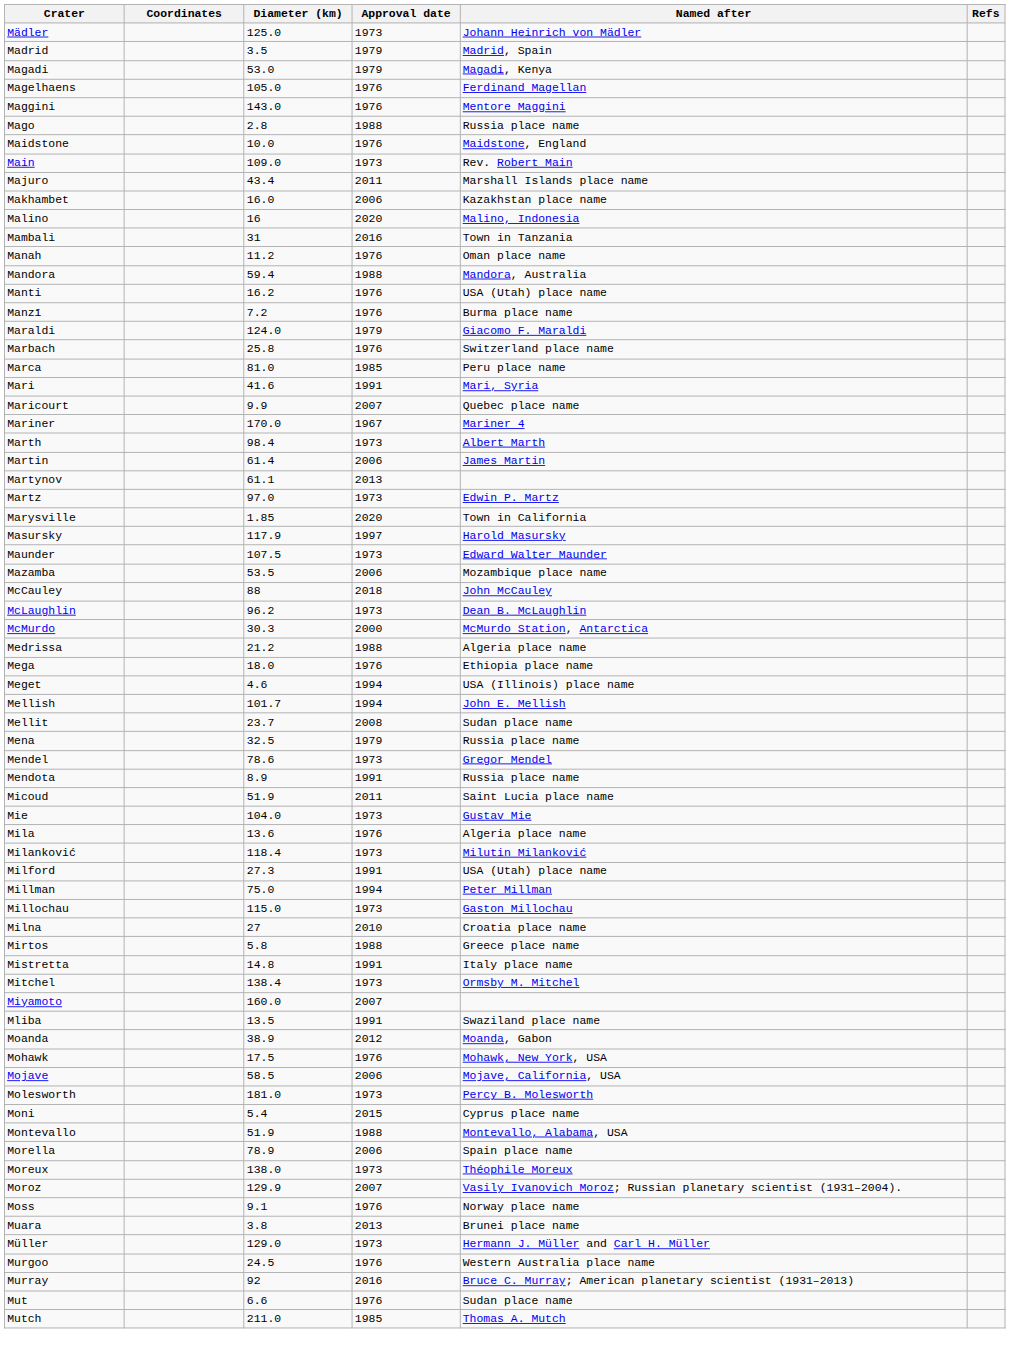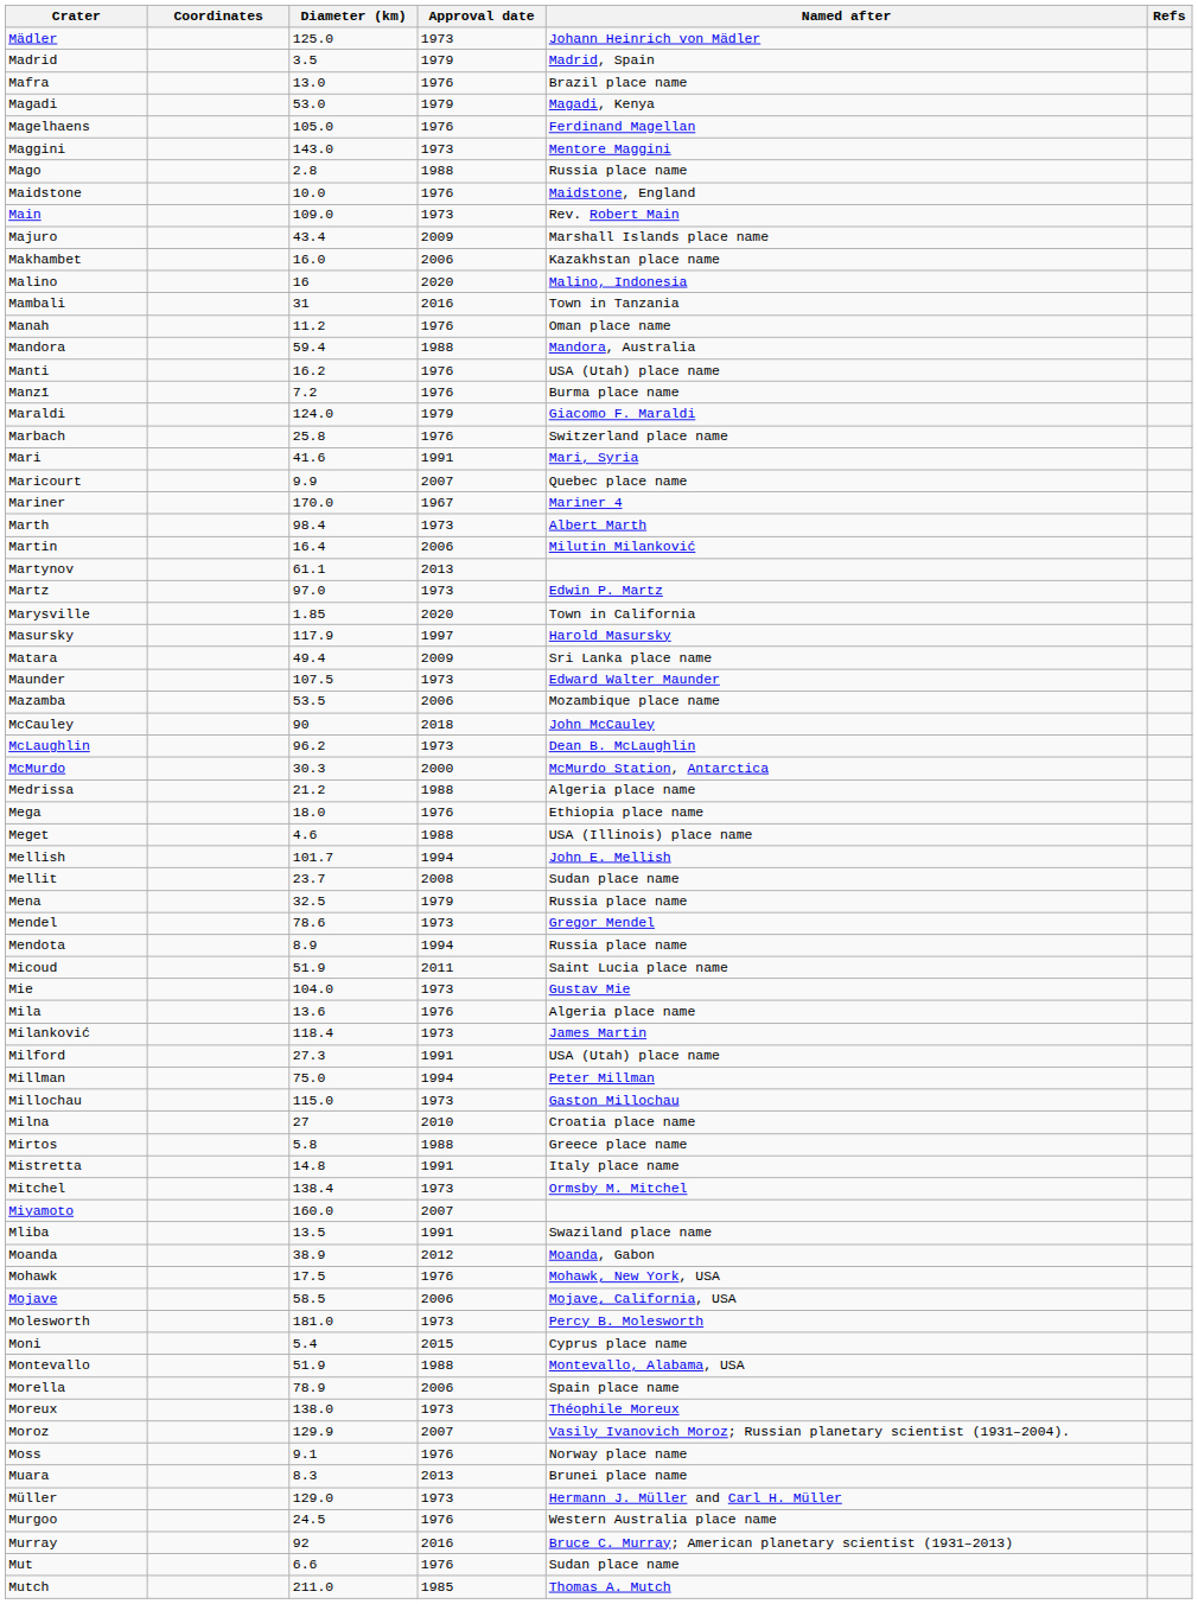 <table class="wikitable" style="min-width: 90%;">
 <tr>
 <th style="width:10em">Crater</th>
 <th style="width:10em">Coordinates</th>
 <th>Diameter (km)</th>
 <th>Approval date</th>
 <th>Named after</th>
 <th>Refs</th>
 </tr>
 <tr id="Madler">
 <td><a href='#'>Mädler</a></td>
 <td></td>
 <td>125.0</td>
 <td>1973</td>
 <td><a href='#'>Johann Heinrich von Mädler</a></td>
 <td></td>
 </tr>
 <tr id="Madrid">
 <td>Madrid</td>
 <td></td>
 <td>3.5</td>
 <td>1979</td>
 <td><a href='#'>Madrid</a>, Spain</td>
 <td></td>
 </tr>
+<tr id="Mafra">
+<td>Mafra</td>
+<td></td>
+<td>13.0</td>
+<td>1976</td>
+<td>Brazil place name</td>
+<td></td>
+</tr>
 <tr id="Magadi">
 <td>Magadi</td>
 <td></td>
 <td>53.0</td>
 <td>1979</td>
 <td><a href='#'>Magadi</a>, Kenya</td>
 <td></td>
 </tr>
 <tr id="Magelhaens">
 <td>Magelhaens</td>
 <td></td>
 <td>105.0</td>
 <td>1976</td>
 <td><a href='#'>Ferdinand Magellan</a></td>
 <td></td>
 </tr>
 <tr id="Maggini">
 <td>Maggini</td>
 <td></td>
 <td>143.0</td>
-<td>1976</td>
+<td>1973</td>
 <td><a href='#'>Mentore Maggini</a></td>
 <td></td>
 </tr>
 <tr id="Mago">
 <td>Mago</td>
 <td></td>
 <td>2.8</td>
 <td>1988</td>
 <td>Russia place name</td>
 <td></td>
 </tr>
 <tr id="Maidstone">
 <td>Maidstone</td>
 <td></td>
 <td>10.0</td>
 <td>1976</td>
 <td><a href='#'>Maidstone</a>, England</td>
 <td></td>
 </tr>
 <tr id="Main">
 <td><a href='#'>Main</a></td>
 <td></td>
 <td>109.0</td>
 <td>1973</td>
 <td>Rev. <a href='#'>Robert Main</a></td>
 <td></td>
 </tr>
 <tr id="Majuro">
 <td>Majuro</td>
 <td></td>
 <td>43.4</td>
-<td>2011</td>
+<td>2009</td>
 <td>Marshall Islands place name</td>
 <td></td>
 </tr>
 <tr id="Makhambet">
 <td>Makhambet</td>
 <td></td>
 <td>16.0</td>
 <td>2006</td>
 <td>Kazakhstan place name</td>
 <td></td>
 </tr>
 <tr id="Malino">
 <td>Malino</td>
 <td></td>
 <td>16</td>
 <td>2020</td>
 <td><a href='#'>Malino, Indonesia</a></td>
 <td></td>
 </tr>
 <tr id="Mambali">
 <td>Mambali</td>
 <td></td>
 <td>31</td>
 <td>2016</td>
 <td>Town in Tanzania</td>
 <td></td>
 </tr>
 <tr id="Manah">
 <td>Manah</td>
 <td></td>
 <td>11.2</td>
 <td>1976</td>
 <td>Oman place name</td>
 <td></td>
 </tr>
 <tr id="Mandora">
 <td>Mandora</td>
 <td></td>
 <td>59.4</td>
 <td>1988</td>
 <td><a href='#'>Mandora</a>, Australia</td>
 <td></td>
 </tr>
 <tr id="Manti">
 <td>Manti</td>
 <td></td>
 <td>16.2</td>
 <td>1976</td>
 <td>USA (Utah) place name</td>
 <td></td>
 </tr>
 <tr id="Manzi">
 <td>Manzī</td>
 <td></td>
 <td>7.2</td>
 <td>1976</td>
 <td>Burma place name</td>
 <td></td>
 </tr>
 <tr id="Maraldi">
 <td>Maraldi</td>
 <td></td>
 <td>124.0</td>
 <td>1979</td>
 <td><a href='#'>Giacomo F. Maraldi</a></td>
 <td></td>
 </tr>
 <tr id="Marbach">
 <td>Marbach</td>
 <td></td>
 <td>25.8</td>
 <td>1976</td>
 <td>Switzerland place name</td>
 <td></td>
 </tr>
-<tr id="Marca">
-<td>Marca</td>
-<td></td>
-<td>81.0</td>
-<td>1985</td>
-<td>Peru place name</td>
-<td></td>
-</tr>
 <tr id="Mari">
 <td>Mari</td>
 <td></td>
 <td>41.6</td>
 <td>1991</td>
 <td><a href='#'>Mari, Syria</a></td>
 <td></td>
 </tr>
 <tr id="Maricourt">
 <td>Maricourt</td>
 <td></td>
 <td>9.9</td>
 <td>2007</td>
 <td>Quebec place name</td>
 <td></td>
 </tr>
 <tr id="Mariner">
 <td>Mariner</td>
 <td></td>
 <td>170.0</td>
 <td>1967</td>
 <td><a href='#'>Mariner 4</a></td>
 <td></td>
 </tr>
 <tr id="Marth">
 <td>Marth</td>
 <td></td>
 <td>98.4</td>
 <td>1973</td>
 <td><a href='#'>Albert Marth</a></td>
 <td></td>
 </tr>
 <tr id="Martin">
 <td>Martin</td>
 <td></td>
-<td>61.4</td>
+<td>16.4</td>
 <td>2006</td>
-<td><a href='#'>James Martin</a></td>
+<td><a href='#'>Milutin Milanković</a></td>
 <td></td>
 </tr>
 <tr id="Martynov">
 <td>Martynov</td>
 <td></td>
 <td>61.1</td>
 <td>2013</td>
 <td></td>
 <td></td>
 </tr>
 <tr id="Martz">
 <td>Martz</td>
 <td></td>
 <td>97.0</td>
 <td>1973</td>
 <td><a href='#'>Edwin P. Martz</a></td>
 <td></td>
 </tr>
 <tr id="Marysville">
 <td>Marysville</td>
 <td></td>
 <td>1.85</td>
 <td>2020</td>
 <td>Town in California</td>
 <td></td>
 </tr>
 <tr id="Masursky">
 <td>Masursky</td>
 <td></td>
 <td>117.9</td>
 <td>1997</td>
 <td><a href='#'>Harold Masursky</a></td>
 <td></td>
 </tr>
+<tr id="Matara">
+<td>Matara</td>
+<td></td>
+<td>49.4</td>
+<td>2009</td>
+<td>Sri Lanka place name</td>
+<td></td>
+</tr>
 <tr id="Maunder">
 <td>Maunder</td>
 <td></td>
 <td>107.5</td>
 <td>1973</td>
 <td><a href='#'>Edward Walter Maunder</a></td>
 <td></td>
 </tr>
 <tr id="Mazamba">
 <td>Mazamba</td>
 <td></td>
 <td>53.5</td>
 <td>2006</td>
 <td>Mozambique place name</td>
 <td></td>
 </tr>
 <tr id="McCauley">
 <td>McCauley</td>
 <td></td>
-<td>88</td>
+<td>90</td>
 <td>2018</td>
 <td><a href='#'>John McCauley</a></td>
 <td></td>
 </tr>
 <tr id="McLaughlin">
 <td><a href='#'>McLaughlin</a></td>
 <td></td>
 <td>96.2</td>
 <td>1973</td>
 <td><a href='#'>Dean B. McLaughlin</a></td>
 <td></td>
 </tr>
 <tr id="McMurdo">
 <td><a href='#'>McMurdo</a></td>
 <td></td>
 <td>30.3</td>
 <td>2000</td>
 <td><a href='#'>McMurdo Station</a>, <a href='#'>Antarctica</a></td>
 <td></td>
 </tr>
 <tr id="Medrissa">
 <td>Medrissa</td>
 <td></td>
 <td>21.2</td>
 <td>1988</td>
 <td>Algeria place name</td>
 <td></td>
 </tr>
 <tr id="Mega">
 <td>Mega</td>
 <td></td>
 <td>18.0</td>
 <td>1976</td>
 <td>Ethiopia place name</td>
 <td></td>
 </tr>
 <tr id="Meget">
 <td>Meget</td>
 <td></td>
 <td>4.6</td>
-<td>1994</td>
+<td>1988</td>
 <td>USA (Illinois) place name</td>
 <td></td>
 </tr>
 <tr id="Mellish">
 <td>Mellish</td>
 <td></td>
 <td>101.7</td>
 <td>1994</td>
 <td><a href='#'>John E. Mellish</a></td>
 <td></td>
 </tr>
 <tr id="Mellit">
 <td>Mellit</td>
 <td></td>
 <td>23.7</td>
 <td>2008</td>
 <td>Sudan place name</td>
 <td></td>
 </tr>
 <tr id="Mena">
 <td>Mena</td>
 <td></td>
 <td>32.5</td>
 <td>1979</td>
 <td>Russia place name</td>
 <td></td>
 </tr>
 <tr id="Mendel">
 <td>Mendel</td>
 <td></td>
 <td>78.6</td>
 <td>1973</td>
 <td><a href='#'>Gregor Mendel</a></td>
 <td></td>
 </tr>
 <tr id="Mendota">
 <td>Mendota</td>
 <td></td>
 <td>8.9</td>
-<td>1991</td>
+<td>1994</td>
 <td>Russia place name</td>
 <td></td>
 </tr>
 <tr id="Micoud">
 <td>Micoud</td>
 <td></td>
 <td>51.9</td>
 <td>2011</td>
 <td>Saint Lucia place name</td>
 <td></td>
 </tr>
 <tr id="Mie">
 <td>Mie</td>
 <td></td>
 <td>104.0</td>
 <td>1973</td>
 <td><a href='#'>Gustav Mie</a></td>
 <td></td>
 </tr>
 <tr id="Mila">
 <td>Mila</td>
 <td></td>
 <td>13.6</td>
 <td>1976</td>
 <td>Algeria place name</td>
 <td></td>
 </tr>
 <tr id="Milankovic">
 <td>Milanković</td>
 <td></td>
 <td>118.4</td>
 <td>1973</td>
-<td><a href='#'>Milutin Milanković</a></td>
+<td><a href='#'>James Martin</a></td>
 <td></td>
 </tr>
 <tr id="Milford">
 <td>Milford</td>
 <td></td>
 <td>27.3</td>
 <td>1991</td>
 <td>USA (Utah) place name</td>
 <td></td>
 </tr>
 <tr id="Millman">
 <td>Millman</td>
 <td></td>
 <td>75.0</td>
 <td>1994</td>
 <td><a href='#'>Peter Millman</a></td>
 <td></td>
 </tr>
 <tr id="Millochau">
 <td>Millochau</td>
 <td></td>
 <td>115.0</td>
 <td>1973</td>
 <td><a href='#'>Gaston Millochau</a></td>
 <td></td>
 </tr>
 <tr id="Milna">
 <td>Milna</td>
 <td></td>
 <td>27</td>
 <td>2010</td>
 <td>Croatia place name</td>
 <td></td>
 </tr>
 <tr id="Mirtos">
 <td>Mirtos</td>
 <td></td>
 <td>5.8</td>
 <td>1988</td>
 <td>Greece place name</td>
 <td></td>
 </tr>
 <tr id="Mistretta">
 <td>Mistretta</td>
 <td></td>
 <td>14.8</td>
 <td>1991</td>
 <td>Italy place name</td>
 <td></td>
 </tr>
 <tr id="Mitchel">
 <td>Mitchel</td>
 <td></td>
 <td>138.4</td>
 <td>1973</td>
 <td><a href='#'>Ormsby M. Mitchel</a></td>
 <td></td>
 </tr>
 <tr id="Miyamoto">
 <td><a href='#'>Miyamoto</a></td>
 <td></td>
 <td>160.0</td>
 <td>2007</td>
 <td></td>
 <td></td>
 </tr>
 <tr id="Mliba">
 <td>Mliba</td>
 <td></td>
 <td>13.5</td>
 <td>1991</td>
 <td>Swaziland place name</td>
 <td></td>
 </tr>
 <tr id="Moanda">
 <td>Moanda</td>
 <td></td>
 <td>38.9</td>
 <td>2012</td>
 <td><a href='#'>Moanda</a>, Gabon</td>
 <td></td>
 </tr>
 <tr id="Mohawk">
 <td>Mohawk</td>
 <td></td>
 <td>17.5</td>
 <td>1976</td>
 <td><a href='#'>Mohawk, New York</a>, USA</td>
 <td></td>
 </tr>
 <tr id="Mojave">
 <td><a href='#'>Mojave</a></td>
 <td></td>
 <td>58.5</td>
 <td>2006</td>
 <td><a href='#'>Mojave, California</a>, USA</td>
 <td></td>
 </tr>
 <tr id="Molesworth">
 <td>Molesworth</td>
 <td></td>
 <td>181.0</td>
 <td>1973</td>
 <td><a href='#'>Percy B. Molesworth</a></td>
 <td></td>
 </tr>
 <tr id="Moni">
 <td>Moni</td>
 <td></td>
 <td>5.4</td>
 <td>2015</td>
 <td>Cyprus place name</td>
 <td></td>
 </tr>
 <tr id="Montevallo">
 <td>Montevallo</td>
 <td></td>
 <td>51.9</td>
 <td>1988</td>
 <td><a href='#'>Montevallo, Alabama</a>, USA</td>
 <td></td>
 </tr>
 <tr id="Morella">
 <td>Morella</td>
 <td></td>
 <td>78.9</td>
 <td>2006</td>
 <td>Spain place name</td>
 <td></td>
 </tr>
 <tr id="Moreux">
 <td>Moreux</td>
 <td></td>
 <td>138.0</td>
 <td>1973</td>
 <td><a href='#'>Théophile Moreux</a></td>
 <td></td>
 </tr>
 <tr id="Moroz">
 <td>Moroz</td>
 <td></td>
 <td>129.9</td>
 <td>2007</td>
 <td><a href='#'>Vasily Ivanovich Moroz</a>; Russian planetary scientist (1931–2004).</td>
 <td></td>
 </tr>
 <tr id="Moss">
 <td>Moss</td>
 <td></td>
 <td>9.1</td>
 <td>1976</td>
 <td>Norway place name</td>
 <td></td>
 </tr>
 <tr id="Muara">
 <td>Muara</td>
 <td></td>
-<td>3.8</td>
+<td>8.3</td>
 <td>2013</td>
 <td>Brunei place name</td>
 <td></td>
 </tr>
 <tr id="Müller">
 <td>Müller</td>
 <td></td>
 <td>129.0</td>
 <td>1973</td>
 <td><a href='#'>Hermann J. Müller</a> and <a href='#'>Carl H. Müller</a></td>
 <td></td>
 </tr>
 <tr id="Murgoo">
 <td>Murgoo</td>
 <td></td>
 <td>24.5</td>
 <td>1976</td>
 <td>Western Australia place name</td>
 <td></td>
 </tr>
 <tr id="Murray">
 <td>Murray</td>
 <td></td>
 <td>92</td>
 <td>2016</td>
 <td><a href='#'>Bruce C. Murray</a>; American planetary scientist (1931–2013)</td>
 <td></td>
 </tr>
 <tr id="Mut">
 <td>Mut</td>
 <td></td>
 <td>6.6</td>
 <td>1976</td>
 <td>Sudan place name</td>
 <td></td>
 </tr>
 <tr id="Mutch">
 <td>Mutch</td>
 <td></td>
 <td>211.0</td>
 <td>1985</td>
 <td><a href='#'>Thomas A. Mutch</a></td>
 <td></td>
 </tr>
 </table>
